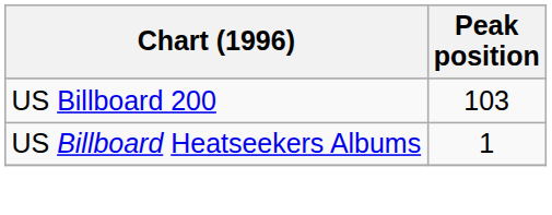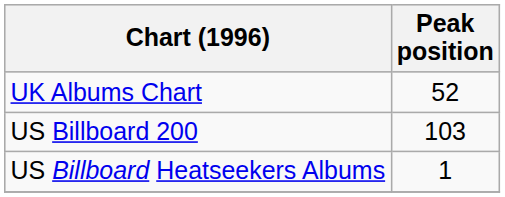 <table class="wikitable sortable">
 <tr>
 <th>Chart (1996)</th>
 <th>Peak<br>position</th>
+</tr>
+<tr>
+<td><a href='#'>UK Albums Chart</a></td>
+<td align="center">52</td>
 </tr>
 <tr>
 <td>US <a href='#'>Billboard 200</a></td>
 <td align="center">103</td>
 </tr>
 <tr>
 <td>US <em><a href='#'>Billboard</a></em> <a href='#'>Heatseekers Albums</a></td>
 <td align="center">1</td>
 </tr>
 <tr>
 </tr>
 </table>
